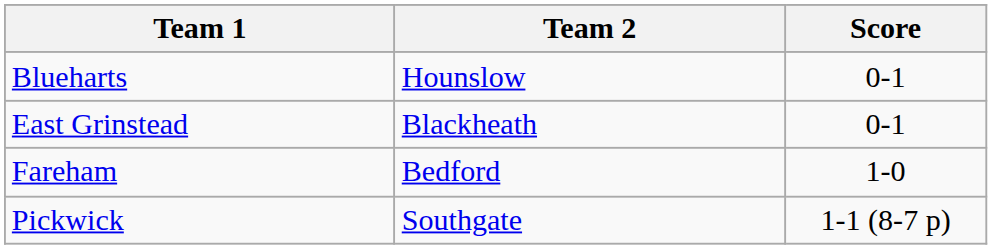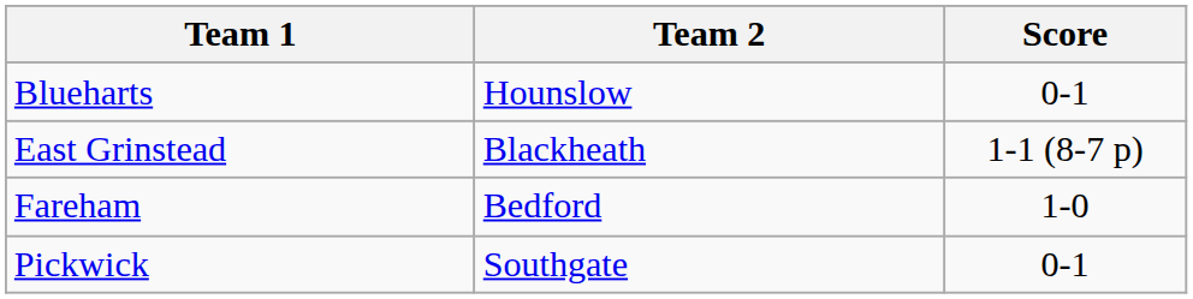 <table class="wikitable" style="font-size: 100%">
 <tr>
 <th width=200>Team 1</th>
 <th width=200>Team 2</th>
 <th width=100>Score</th>
 </tr>
 <tr>
 <td><a href='#'>Blueharts</a></td>
 <td><a href='#'>Hounslow</a></td>
 <td align=center>0-1</td>
 </tr>
 <tr>
 <td><a href='#'>East Grinstead</a></td>
 <td><a href='#'>Blackheath</a></td>
-<td align=center>0-1</td>
+<td align=center>1-1 (8-7 p)</td>
 </tr>
 <tr>
 <td><a href='#'>Fareham</a></td>
 <td><a href='#'>Bedford</a></td>
 <td align=center>1-0</td>
 </tr>
 <tr>
 <td><a href='#'>Pickwick</a></td>
 <td><a href='#'>Southgate</a></td>
-<td align=center>1-1 (8-7 p)</td>
+<td align=center>0-1</td>
 </tr>
 </table>
